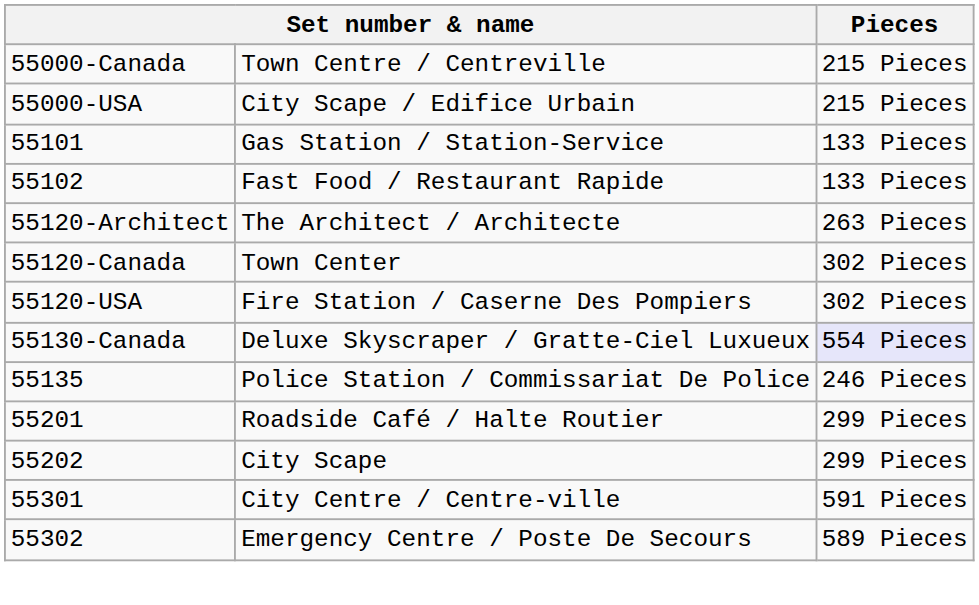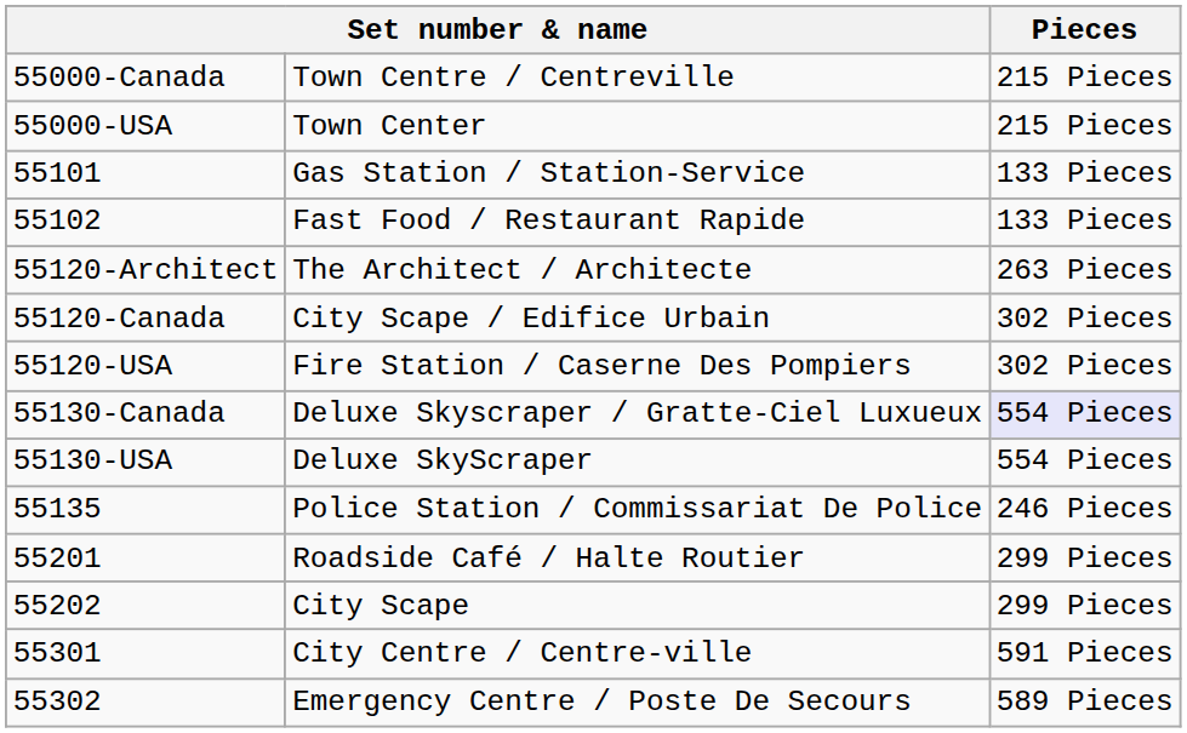 <table class="wikitable">
 <tr>
 <th colspan="2">Set number & name</th>
 <th>Pieces</th>
 </tr>
 <tr>
 <td>55000-Canada</td>
 <td>Town Centre / Centreville</td>
 <td>215 Pieces</td>
 </tr>
 <tr>
 <td>55000-USA</td>
-<td>City Scape / Edifice Urbain</td>
+<td>Town Center</td>
 <td>215 Pieces</td>
 </tr>
 <tr>
 <td>55101</td>
 <td>Gas Station / Station-Service</td>
 <td>133 Pieces</td>
 </tr>
 <tr>
 <td>55102</td>
 <td>Fast Food / Restaurant Rapide</td>
 <td>133 Pieces</td>
 </tr>
 <tr>
 <td>55120-Architect</td>
 <td>The Architect / Architecte</td>
 <td>263 Pieces</td>
 </tr>
 <tr>
 <td>55120-Canada</td>
-<td>Town Center</td>
+<td>City Scape / Edifice Urbain</td>
 <td>302 Pieces</td>
 </tr>
 <tr>
 <td>55120-USA</td>
 <td>Fire Station / Caserne Des Pompiers</td>
 <td>302 Pieces</td>
 </tr>
 <tr>
 <td>55130-Canada</td>
 <td>Deluxe Skyscraper / Gratte-Ciel Luxueux</td>
 <td style="background: lavender;">554 Pieces</td>
+</tr>
+<tr>
+<td>55130-USA</td>
+<td>Deluxe SkyScraper</td>
+<td>554 Pieces</td>
 </tr>
 <tr>
 <td>55135</td>
 <td>Police Station / Commissariat De Police</td>
 <td>246 Pieces</td>
 </tr>
 <tr>
 <td>55201</td>
 <td>Roadside Café / Halte Routier</td>
 <td>299 Pieces</td>
 </tr>
 <tr>
 <td>55202</td>
 <td>City Scape</td>
 <td>299 Pieces</td>
 </tr>
 <tr>
 <td>55301</td>
 <td>City Centre / Centre-ville</td>
 <td>591 Pieces</td>
 </tr>
 <tr>
 <td>55302</td>
 <td>Emergency Centre / Poste De Secours</td>
 <td>589 Pieces</td>
 </tr>
 </table>
